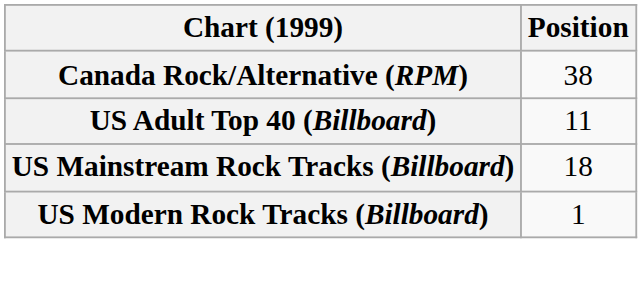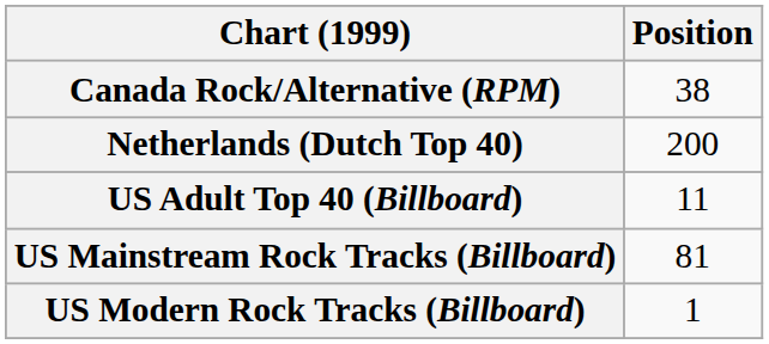 <table class="wikitable sortable plainrowheaders" style="text-align:center">
 <tr>
 <th>Chart (1999)</th>
 <th>Position</th>
 </tr>
 <tr>
 <th scope="row">Canada Rock/Alternative (<em>RPM</em>)</th>
 <td>38</td>
 </tr>
 <tr>
+<th scope="row">Netherlands (Dutch Top 40)</th>
+<td>200</td>
+</tr>
+<tr>
 <th scope="row">US Adult Top 40 (<em>Billboard</em>)</th>
 <td>11</td>
 </tr>
 <tr>
 <th scope="row">US Mainstream Rock Tracks (<em>Billboard</em>)</th>
-<td>18</td>
+<td>81</td>
 </tr>
 <tr>
 <th scope="row">US Modern Rock Tracks (<em>Billboard</em>)</th>
 <td>1</td>
 </tr>
 </table>
